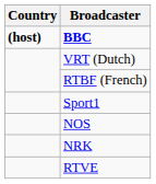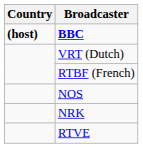 <table class="wikitable">
 <tr>
 <th>Country</th>
 <th>Broadcaster</th>
 </tr>
 <tr>
 <td><strong></strong> <strong>(host)</strong></td>
 <td><strong><a href='#'>BBC</a></strong></td>
 </tr>
 <tr>
 <td rowspan="2"></td>
 <td><a href='#'>VRT</a> (Dutch)</td>
 </tr>
 <tr>
 <td><a href='#'>RTBF</a> (French)</td>
 </tr>
 <tr>
 <td></td>
-<td><a href='#'>Sport1</a></td>
-</tr>
-<tr>
-<td></td>
 <td><a href='#'>NOS</a></td>
 </tr>
 <tr>
 <td></td>
 <td><a href='#'>NRK</a></td>
 </tr>
 <tr>
 <td></td>
 <td><a href='#'>RTVE</a></td>
 </tr>
 </table>
